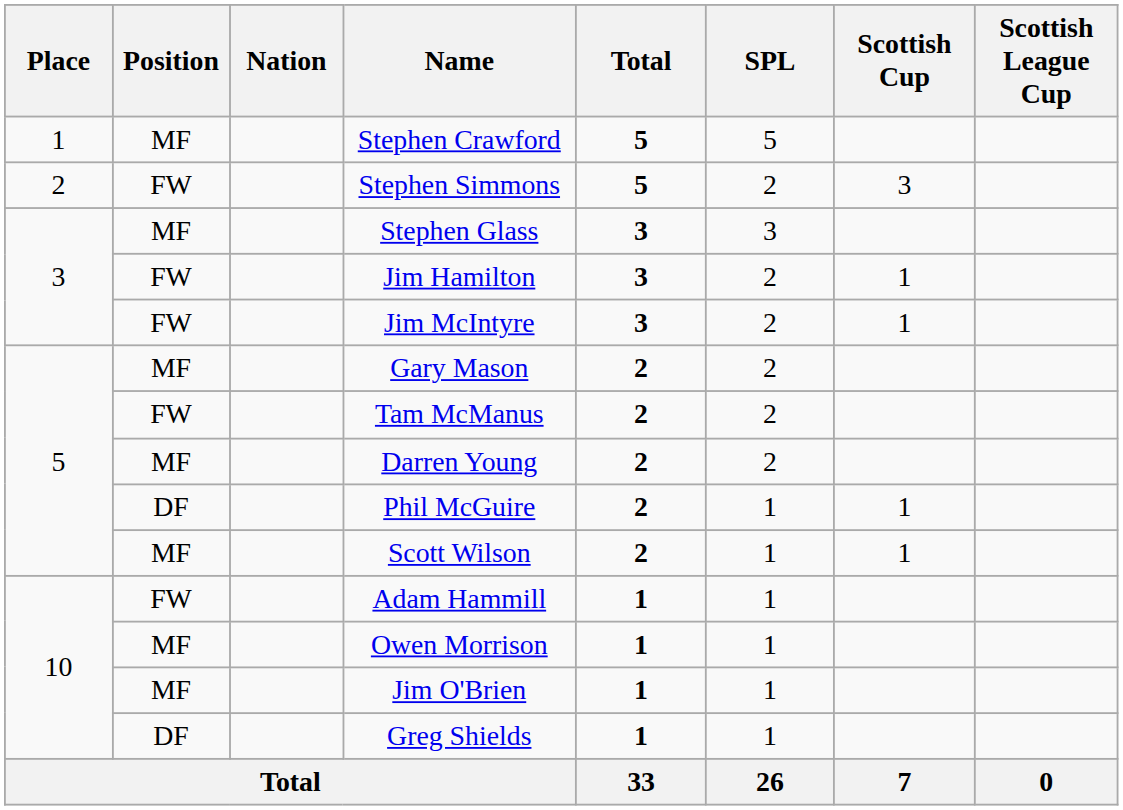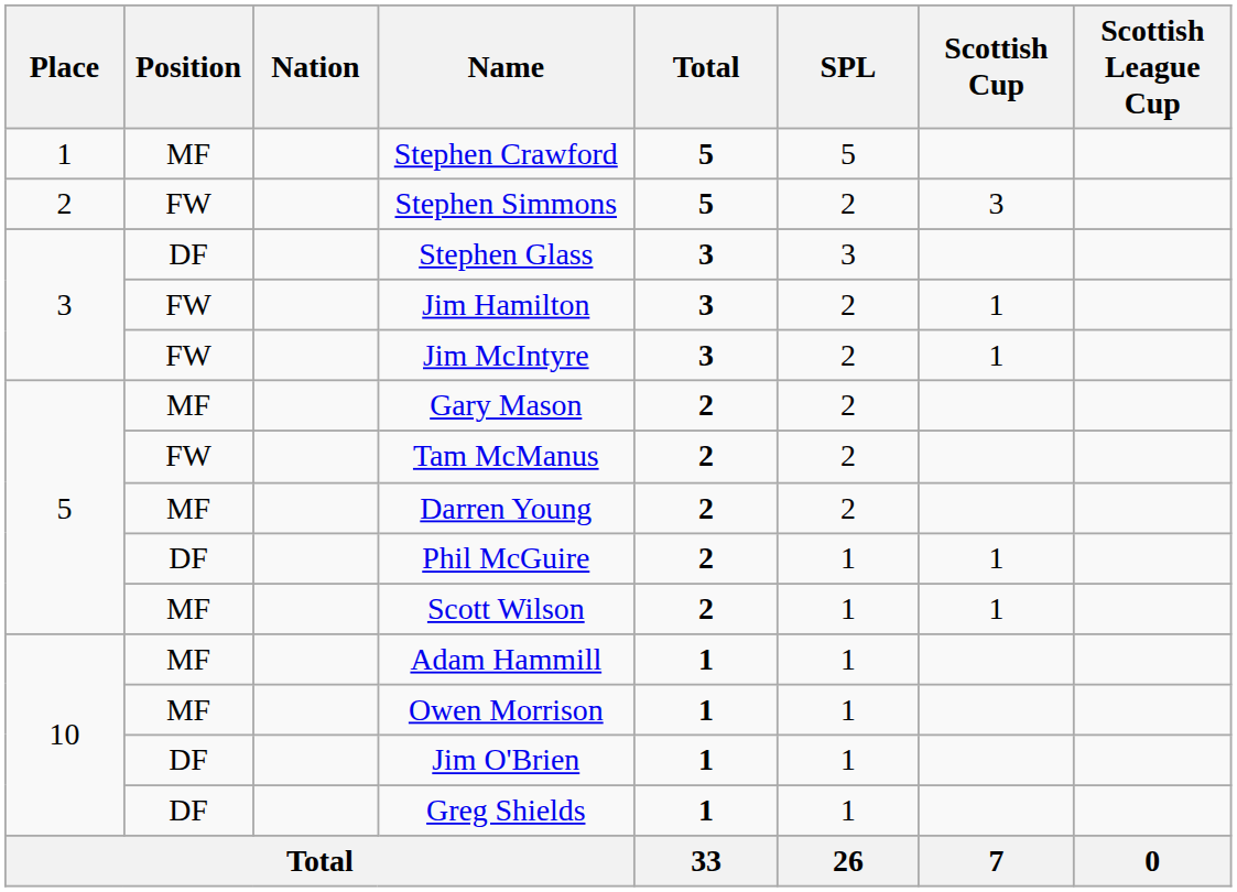 <table class="wikitable" style="font-size: 95%; text-align: center;">
 <tr>
 <th width=60>Place</th>
 <th width=60>Position</th>
 <th width=60>Nation</th>
 <th width=150>Name</th>
 <th width=80><strong>Total</strong></th>
 <th width=80>SPL</th>
 <th width=80>Scottish Cup</th>
 <th width=80>Scottish League Cup</th>
 </tr>
 <tr>
 <td>1</td>
 <td>MF</td>
 <td></td>
 <td><a href='#'>Stephen Crawford</a></td>
 <td><strong>5</strong></td>
 <td>5</td>
 <td></td>
 <td></td>
 </tr>
 <tr>
 <td>2</td>
 <td>FW</td>
 <td></td>
 <td><a href='#'>Stephen Simmons</a></td>
 <td><strong>5</strong></td>
 <td>2</td>
 <td>3</td>
 <td></td>
 </tr>
 <tr>
 <td rowspan="3">3</td>
-<td>MF</td>
+<td>DF</td>
 <td></td>
 <td><a href='#'>Stephen Glass</a></td>
 <td><strong>3</strong></td>
 <td>3</td>
 <td></td>
 <td></td>
 </tr>
 <tr>
 <td>FW</td>
 <td></td>
 <td><a href='#'>Jim Hamilton</a></td>
 <td><strong>3</strong></td>
 <td>2</td>
 <td>1</td>
 <td></td>
 </tr>
 <tr>
 <td>FW</td>
 <td></td>
 <td><a href='#'>Jim McIntyre</a></td>
 <td><strong>3</strong></td>
 <td>2</td>
 <td>1</td>
 <td></td>
 </tr>
 <tr>
 <td rowspan="5">5</td>
 <td>MF</td>
 <td></td>
 <td><a href='#'>Gary Mason</a></td>
 <td><strong>2</strong></td>
 <td>2</td>
 <td></td>
 <td></td>
 </tr>
 <tr>
 <td>FW</td>
 <td></td>
 <td><a href='#'>Tam McManus</a></td>
 <td><strong>2</strong></td>
 <td>2</td>
 <td></td>
 <td></td>
 </tr>
 <tr>
 <td>MF</td>
 <td></td>
 <td><a href='#'>Darren Young</a></td>
 <td><strong>2</strong></td>
 <td>2</td>
 <td></td>
 <td></td>
 </tr>
 <tr>
 <td>DF</td>
 <td></td>
 <td><a href='#'>Phil McGuire</a></td>
 <td><strong>2</strong></td>
 <td>1</td>
 <td>1</td>
 <td></td>
 </tr>
 <tr>
 <td>MF</td>
 <td></td>
 <td><a href='#'>Scott Wilson</a></td>
 <td><strong>2</strong></td>
 <td>1</td>
 <td>1</td>
 <td></td>
 </tr>
 <tr>
 <td rowspan="4">10</td>
-<td>FW</td>
+<td>MF</td>
 <td></td>
 <td><a href='#'>Adam Hammill</a></td>
 <td><strong>1</strong></td>
 <td>1</td>
 <td></td>
 <td></td>
 </tr>
 <tr>
 <td>MF</td>
 <td></td>
 <td><a href='#'>Owen Morrison</a></td>
 <td><strong>1</strong></td>
 <td>1</td>
 <td></td>
 <td></td>
 </tr>
 <tr>
-<td>MF</td>
+<td>DF</td>
 <td></td>
 <td><a href='#'>Jim O'Brien</a></td>
 <td><strong>1</strong></td>
 <td>1</td>
 <td></td>
 <td></td>
 </tr>
 <tr>
 <td>DF</td>
 <td></td>
 <td><a href='#'>Greg Shields</a></td>
 <td><strong>1</strong></td>
 <td>1</td>
 <td></td>
 <td></td>
 </tr>
 <tr>
 <th colspan=4>Total</th>
 <th><strong>33</strong></th>
 <th>26</th>
 <th>7</th>
 <th>0</th>
 </tr>
 </table>
